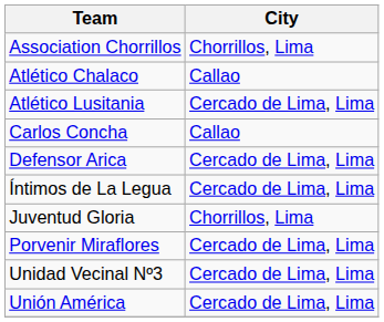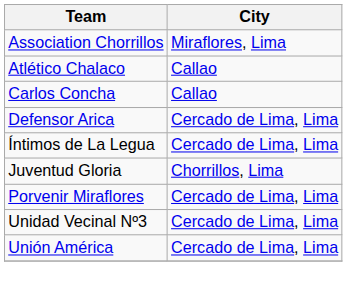 <table class="wikitable sortable">
 <tr>
 <th>Team</th>
 <th>City</th>
 </tr>
 <tr>
 <td><a href='#'>Association Chorrillos</a></td>
-<td><a href='#'>Chorrillos</a>, <a href='#'>Lima</a></td>
+<td><a href='#'>Miraflores</a>, <a href='#'>Lima</a></td>
 </tr>
 <tr>
 <td><a href='#'>Atlético Chalaco</a></td>
 <td><a href='#'>Callao</a></td>
-</tr>
-<tr>
-<td><a href='#'>Atlético Lusitania</a></td>
-<td><a href='#'>Cercado de Lima</a>, <a href='#'>Lima</a></td>
 </tr>
 <tr>
 <td><a href='#'>Carlos Concha</a></td>
 <td><a href='#'>Callao</a></td>
 </tr>
 <tr>
 <td><a href='#'>Defensor Arica</a></td>
 <td><a href='#'>Cercado de Lima</a>, <a href='#'>Lima</a></td>
 </tr>
 <tr>
 <td>Íntimos de La Legua</td>
 <td><a href='#'>Cercado de Lima</a>, <a href='#'>Lima</a></td>
 </tr>
 <tr>
 <td>Juventud Gloria</td>
 <td><a href='#'>Chorrillos</a>, <a href='#'>Lima</a></td>
 </tr>
 <tr>
 <td><a href='#'>Porvenir Miraflores</a></td>
 <td><a href='#'>Cercado de Lima</a>, <a href='#'>Lima</a></td>
 </tr>
 <tr>
 <td>Unidad Vecinal Nº3</td>
 <td><a href='#'>Cercado de Lima</a>, <a href='#'>Lima</a></td>
 </tr>
 <tr>
 <td><a href='#'>Unión América</a></td>
 <td><a href='#'>Cercado de Lima</a>, <a href='#'>Lima</a></td>
 </tr>
 <tr>
 </tr>
 </table>
